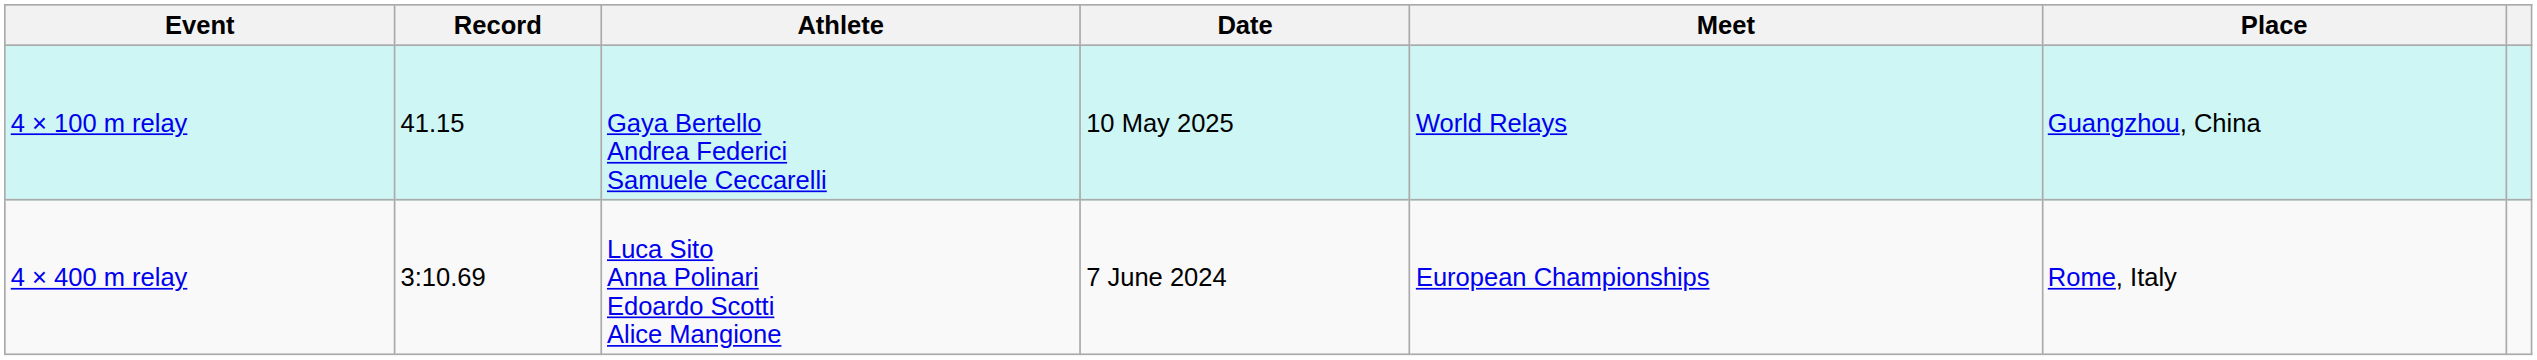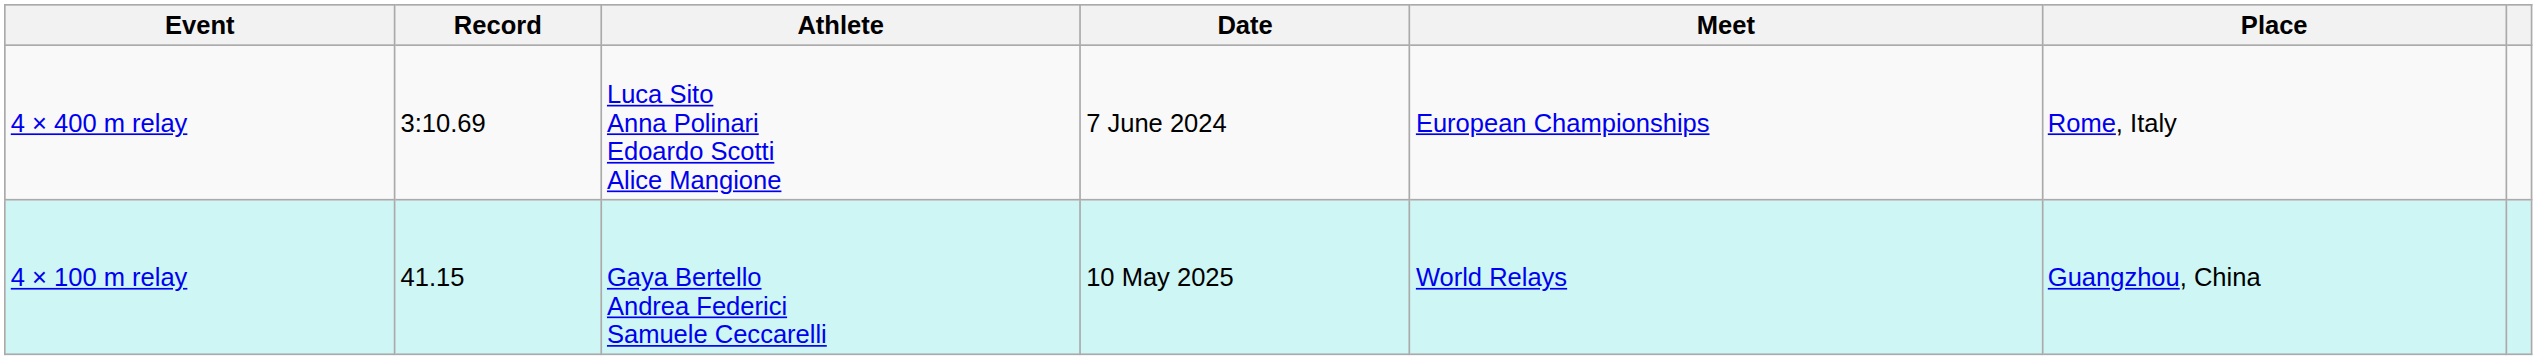 <table class="wikitable" style="font-size: 95%; width: 95%;">
 <tr>
 <th>Event</th>
 <th>Record</th>
 <th>Athlete</th>
 <th>Date</th>
 <th>Meet</th>
 <th>Place</th>
 <th></th>
 </tr>
+<tr>
+<td><a href='#'>4 × 400 m relay</a></td>
+<td>3:10.69</td>
+<td><br><a href='#'>Luca Sito</a><br><a href='#'>Anna Polinari</a><br><a href='#'>Edoardo Scotti</a><br><a href='#'>Alice Mangione</a></td>
+<td>7 June 2024</td>
+<td><a href='#'>European Championships</a></td>
+<td><a href='#'>Rome</a>, Italy</td>
+<td></td>
+</tr>
 <tr style="background:#CEF6F5;">
 <td><a href='#'>4 × 100 m relay</a></td>
 <td>41.15</td>
 <td><br><br><a href='#'>Gaya Bertello</a><br><a href='#'>Andrea Federici</a><br><a href='#'>Samuele Ceccarelli</a></td>
 <td>10 May 2025</td>
 <td><a href='#'>World Relays</a></td>
 <td><a href='#'>Guangzhou</a>, China</td>
 <td></td>
 </tr>
-<tr>
-<td><a href='#'>4 × 400 m relay</a></td>
-<td>3:10.69</td>
-<td><br><a href='#'>Luca Sito</a><br><a href='#'>Anna Polinari</a><br><a href='#'>Edoardo Scotti</a><br><a href='#'>Alice Mangione</a></td>
-<td>7 June 2024</td>
-<td><a href='#'>European Championships</a></td>
-<td><a href='#'>Rome</a>, Italy</td>
-<td></td>
-</tr>
 </table>
